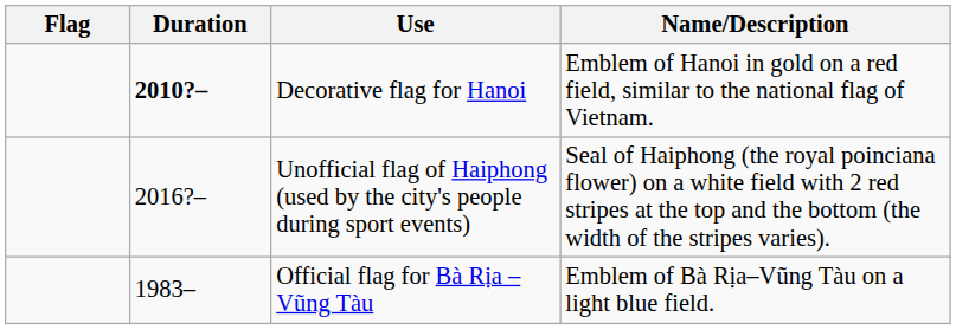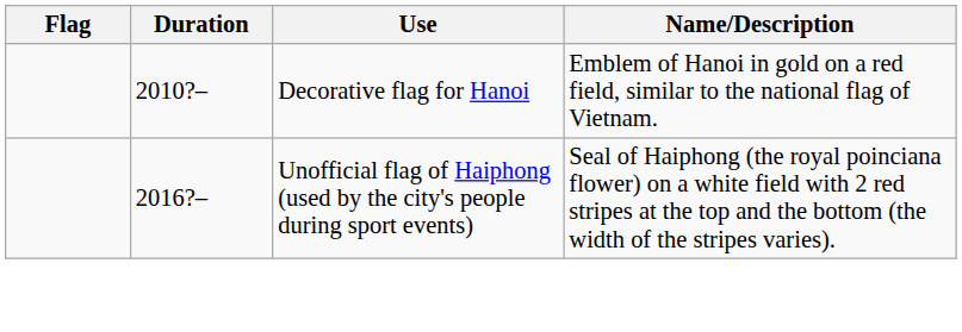 <table class="wikitable" style="width:100%">
 <tr>
 <th width="100px">Flag</th>
 <th width="100px">Duration</th>
 <th width="250px">Use</th>
 <th style="min-width:250px">Name/Description</th>
 </tr>
 <tr>
 <td></td>
-<td><strong>2010?–</strong></td>
+<td>2010?–</td>
 <td>Decorative flag for <a href='#'>Hanoi</a></td>
 <td>Emblem of Hanoi in gold on a red field, similar to the national flag of Vietnam.</td>
 </tr>
 <tr>
 <td></td>
 <td>2016?–</td>
 <td>Unofficial flag of <a href='#'>Haiphong</a> (used by the city's people during sport events)</td>
 <td>Seal of Haiphong (the royal poinciana flower) on a white field with 2 red stripes at the top and the bottom (the width of the stripes varies).</td>
 </tr>
-<tr>
-<td></td>
-<td>1983–</td>
-<td>Official flag for <a href='#'>Bà Rịa – Vũng Tàu</a></td>
-<td>Emblem of Bà Rịa–Vũng Tàu on a light blue field.</td>
-</tr>
 </table>
